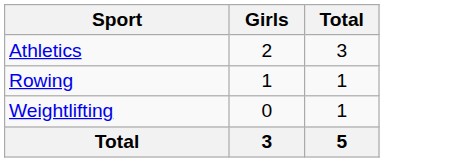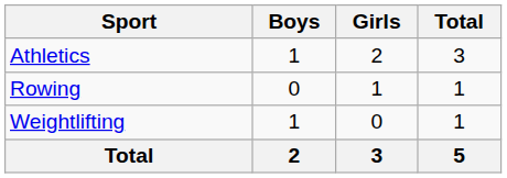 <table class="wikitable sortable" style="text-align:center;">
 <tr>
 <th width=180>Sport</th>
+<th width=55>Boys</th>
 <th width=55>Girls</th>
 <th width=55>Total</th>
 </tr>
 <tr>
 <td align=left><a href='#'>Athletics</a></td>
+<td>1</td>
 <td>2</td>
 <td>3</td>
 </tr>
 <tr>
 <td align=left><a href='#'>Rowing</a></td>
+<td>0</td>
 <td>1</td>
 <td>1</td>
 </tr>
 <tr>
 <td align=left><a href='#'>Weightlifting</a></td>
+<td>1</td>
 <td>0</td>
 <td>1</td>
 </tr>
 <tr class="sortbottom">
 <th>Total</th>
+<th>2</th>
 <th>3</th>
 <th>5</th>
 </tr>
 </table>
